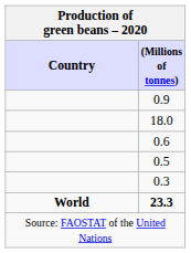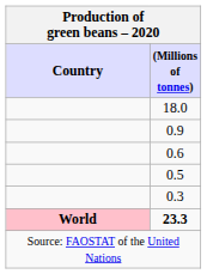 <table class="wikitable" style="float:right; clear:left; width:14em; text-align:center;">
 <tr>
 <th colspan=2>Production of <br>green beans – 2020<br></th>
 </tr>
 <tr>
 <th style="background:#ddf; width:75%;">Country</th>
 <th style="background:#ddf; width:25%;"><small>(Millions of <a href='#'>tonnes</a>)</small></th>
 </tr>
 <tr>
 <td></td>
-<td>0.9</td>
+<td>18.0</td>
 </tr>
 <tr>
 <td></td>
-<td>18.0</td>
+<td>0.9</td>
 </tr>
 <tr>
 <td></td>
 <td>0.6</td>
 </tr>
 <tr>
 <td></td>
 <td>0.5</td>
 </tr>
 <tr>
 <td></td>
 <td>0.3</td>
 </tr>
 <tr>
-<td><strong>World</strong></td>
+<td style="background: pink;"><strong>World</strong></td>
 <td><strong>23.3</strong></td>
 </tr>
 <tr>
 <td colspan=2><small>Source: <a href='#'>FAOSTAT</a> of the <a href='#'>United Nations</a></small></td>
 </tr>
 </table>
